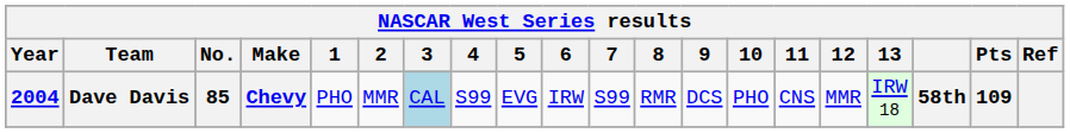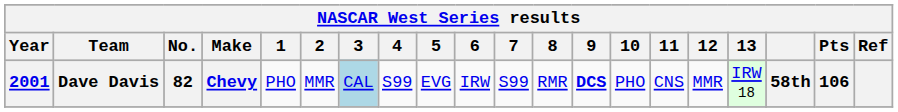 <table class="wikitable" style="text-align:center; font-size:75%">
 <tr>
 <th colspan=23><a href='#'>NASCAR West Series</a> results</th>
 </tr>
 <tr>
 <th>Year</th>
 <th>Team</th>
 <th>No.</th>
 <th>Make</th>
 <th>1</th>
 <th>2</th>
 <th>3</th>
 <th>4</th>
 <th>5</th>
 <th>6</th>
 <th>7</th>
 <th>8</th>
 <th>9</th>
 <th>10</th>
 <th>11</th>
 <th>12</th>
 <th>13</th>
 <th></th>
 <th>Pts</th>
 <th>Ref</th>
 </tr>
 <tr>
-<th><a href='#'>2004</a></th>
+<th><a href='#'>2001</a></th>
 <th>Dave Davis</th>
-<th>85</th>
+<th>82</th>
 <th><a href='#'>Chevy</a></th>
 <td><a href='#'>PHO</a></td>
 <td><a href='#'>MMR</a></td>
 <td style="background: lightblue;"><a href='#'>CAL</a></td>
 <td><a href='#'>S99</a></td>
 <td><a href='#'>EVG</a></td>
 <td><a href='#'>IRW</a></td>
 <td><a href='#'>S99</a></td>
 <td><a href='#'>RMR</a></td>
-<td><a href='#'>DCS</a></td>
+<td><strong><a href='#'>DCS</a></strong></td>
 <td><a href='#'>PHO</a></td>
 <td><a href='#'>CNS</a></td>
 <td><a href='#'>MMR</a></td>
 <td style="background:#DFFFDF;"><a href='#'>IRW</a><br><small>18</small></td>
 <th>58th</th>
-<th>109</th>
+<th>106</th>
 <th></th>
 </tr>
 </table>
